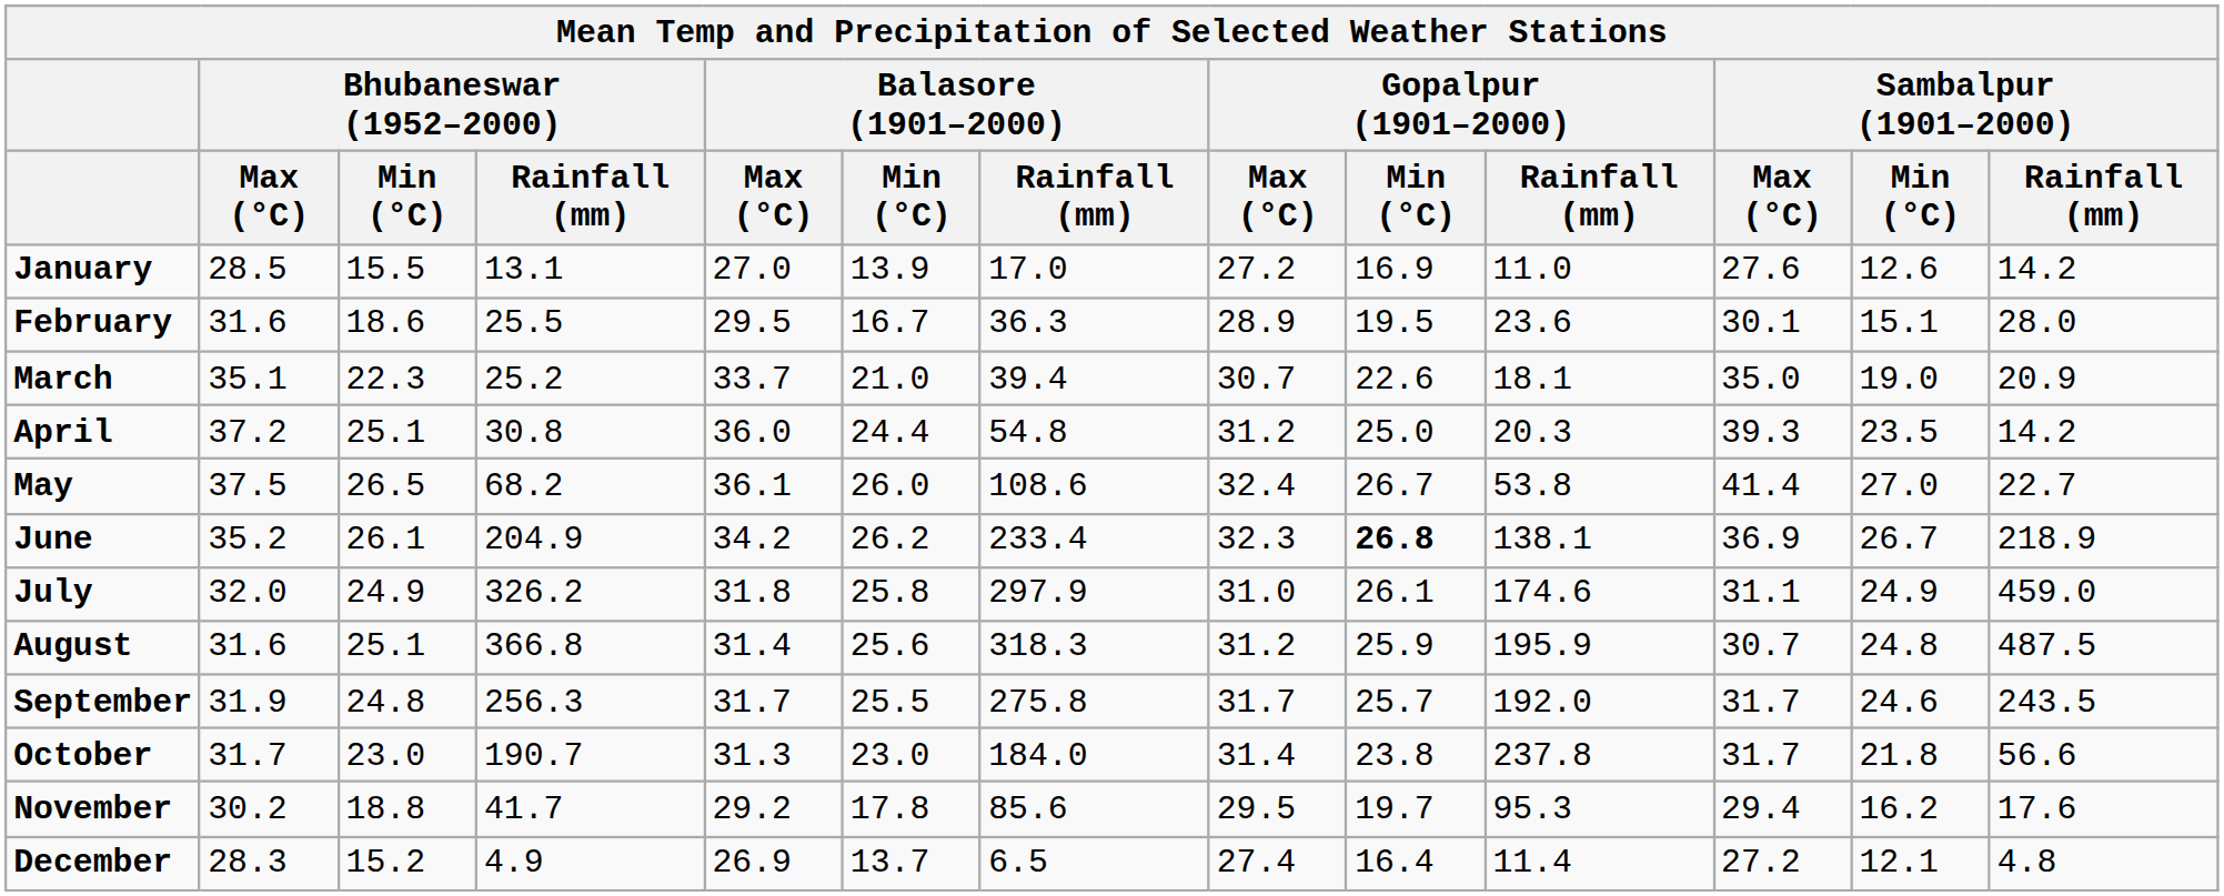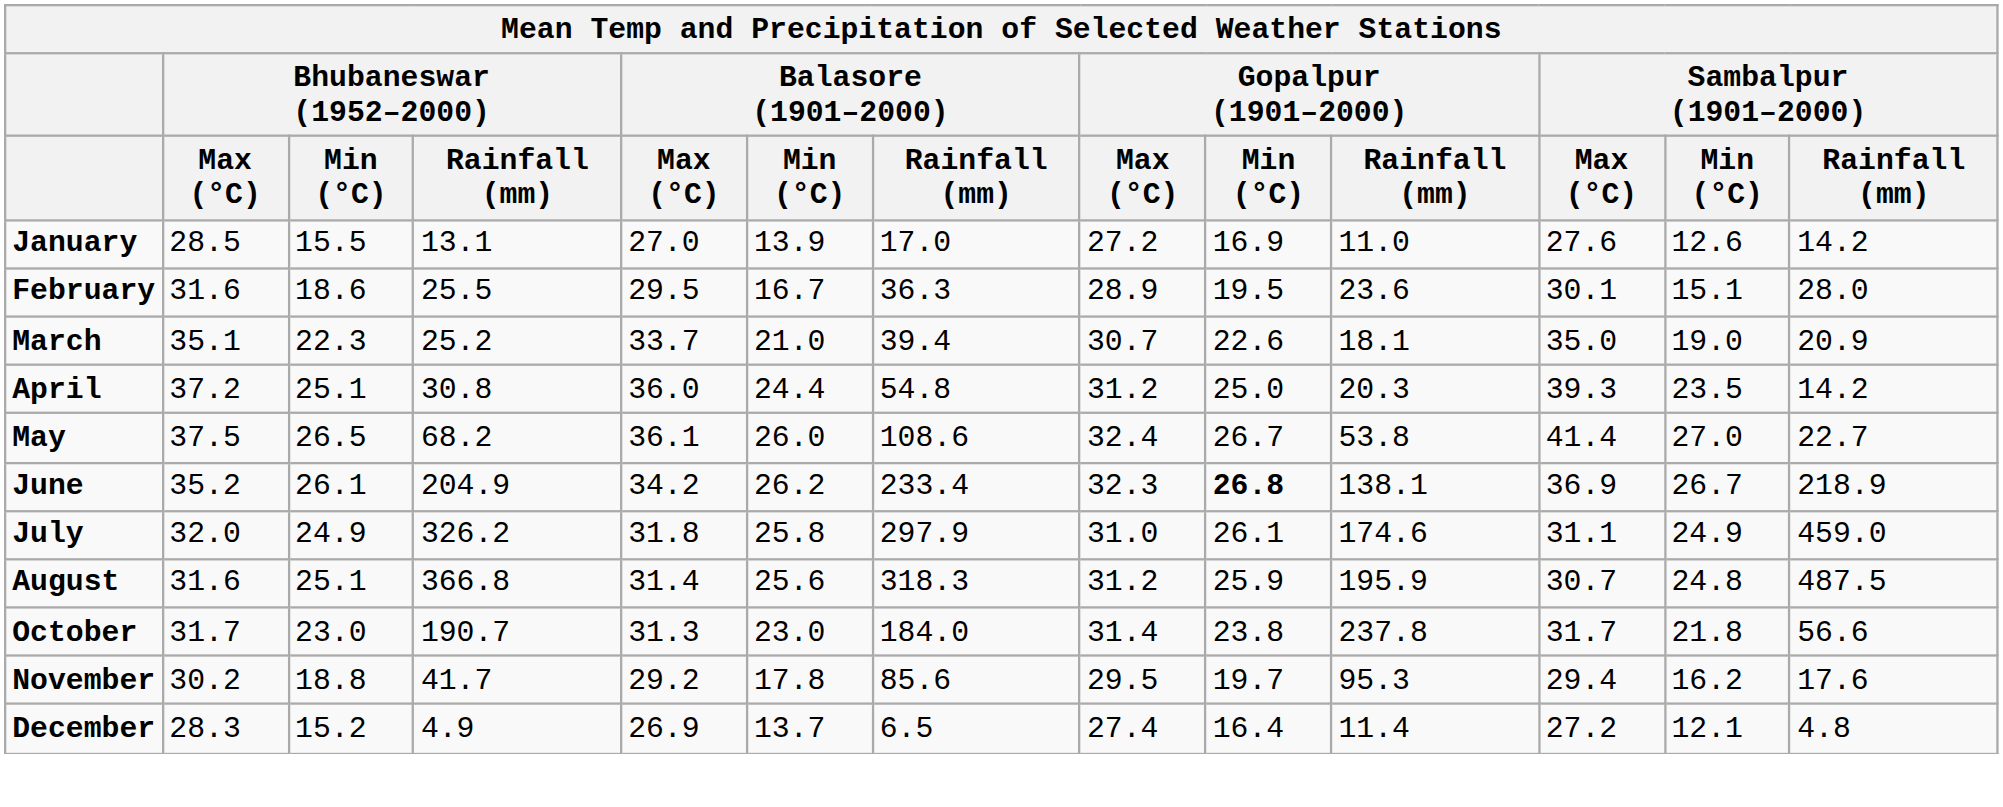 <table class="wikitable">
 <tr>
 <th colspan="13">Mean Temp and Precipitation of Selected Weather Stations</th>
 </tr>
 <tr>
 <th></th>
 <th colspan="3">Bhubaneswar<br>(1952–2000)</th>
 <th colspan="3">Balasore<br>(1901–2000)</th>
 <th colspan="3">Gopalpur<br>(1901–2000)</th>
 <th colspan="3">Sambalpur<br>(1901–2000)</th>
 </tr>
 <tr>
 <th></th>
 <th>Max (°C)</th>
 <th>Min (°C)</th>
 <th>Rainfall (mm)</th>
 <th>Max (°C)</th>
 <th>Min (°C)</th>
 <th>Rainfall (mm)</th>
 <th>Max (°C)</th>
 <th>Min (°C)</th>
 <th>Rainfall (mm)</th>
 <th>Max (°C)</th>
 <th>Min (°C)</th>
 <th>Rainfall (mm)</th>
 </tr>
 <tr>
 <td><strong>January</strong></td>
 <td>28.5</td>
 <td>15.5</td>
 <td>13.1</td>
 <td>27.0</td>
 <td>13.9</td>
 <td>17.0</td>
 <td>27.2</td>
 <td>16.9</td>
 <td>11.0</td>
 <td>27.6</td>
 <td>12.6</td>
 <td>14.2</td>
 </tr>
 <tr>
 <td><strong>February</strong></td>
 <td>31.6</td>
 <td>18.6</td>
 <td>25.5</td>
 <td>29.5</td>
 <td>16.7</td>
 <td>36.3</td>
 <td>28.9</td>
 <td>19.5</td>
 <td>23.6</td>
 <td>30.1</td>
 <td>15.1</td>
 <td>28.0</td>
 </tr>
 <tr>
 <td><strong>March</strong></td>
 <td>35.1</td>
 <td>22.3</td>
 <td>25.2</td>
 <td>33.7</td>
 <td>21.0</td>
 <td>39.4</td>
 <td>30.7</td>
 <td>22.6</td>
 <td>18.1</td>
 <td>35.0</td>
 <td>19.0</td>
 <td>20.9</td>
 </tr>
 <tr>
 <td><strong>April</strong></td>
 <td>37.2</td>
 <td>25.1</td>
 <td>30.8</td>
 <td>36.0</td>
 <td>24.4</td>
 <td>54.8</td>
 <td>31.2</td>
 <td>25.0</td>
 <td>20.3</td>
 <td>39.3</td>
 <td>23.5</td>
 <td>14.2</td>
 </tr>
 <tr>
 <td><strong>May</strong></td>
 <td>37.5</td>
 <td>26.5</td>
 <td>68.2</td>
 <td>36.1</td>
 <td>26.0</td>
 <td>108.6</td>
 <td>32.4</td>
 <td>26.7</td>
 <td>53.8</td>
 <td>41.4</td>
 <td>27.0</td>
 <td>22.7</td>
 </tr>
 <tr>
 <td><strong>June</strong></td>
 <td>35.2</td>
 <td>26.1</td>
 <td>204.9</td>
 <td>34.2</td>
 <td>26.2</td>
 <td>233.4</td>
 <td>32.3</td>
 <td><strong>26.8</strong></td>
 <td>138.1</td>
 <td>36.9</td>
 <td>26.7</td>
 <td>218.9</td>
 </tr>
 <tr>
 <td><strong>July</strong></td>
 <td>32.0</td>
 <td>24.9</td>
 <td>326.2</td>
 <td>31.8</td>
 <td>25.8</td>
 <td>297.9</td>
 <td>31.0</td>
 <td>26.1</td>
 <td>174.6</td>
 <td>31.1</td>
 <td>24.9</td>
 <td>459.0</td>
 </tr>
 <tr>
 <td><strong>August</strong></td>
 <td>31.6</td>
 <td>25.1</td>
 <td>366.8</td>
 <td>31.4</td>
 <td>25.6</td>
 <td>318.3</td>
 <td>31.2</td>
 <td>25.9</td>
 <td>195.9</td>
 <td>30.7</td>
 <td>24.8</td>
 <td>487.5</td>
 </tr>
 <tr>
-<td><strong>September</strong></td>
-<td>31.9</td>
-<td>24.8</td>
-<td>256.3</td>
-<td>31.7</td>
-<td>25.5</td>
-<td>275.8</td>
-<td>31.7</td>
-<td>25.7</td>
-<td>192.0</td>
-<td>31.7</td>
-<td>24.6</td>
-<td>243.5</td>
-</tr>
-<tr>
 <td><strong>October</strong></td>
 <td>31.7</td>
 <td>23.0</td>
 <td>190.7</td>
 <td>31.3</td>
 <td>23.0</td>
 <td>184.0</td>
 <td>31.4</td>
 <td>23.8</td>
 <td>237.8</td>
 <td>31.7</td>
 <td>21.8</td>
 <td>56.6</td>
 </tr>
 <tr>
 <td><strong>November</strong></td>
 <td>30.2</td>
 <td>18.8</td>
 <td>41.7</td>
 <td>29.2</td>
 <td>17.8</td>
 <td>85.6</td>
 <td>29.5</td>
 <td>19.7</td>
 <td>95.3</td>
 <td>29.4</td>
 <td>16.2</td>
 <td>17.6</td>
 </tr>
 <tr>
 <td><strong>December</strong></td>
 <td>28.3</td>
 <td>15.2</td>
 <td>4.9</td>
 <td>26.9</td>
 <td>13.7</td>
 <td>6.5</td>
 <td>27.4</td>
 <td>16.4</td>
 <td>11.4</td>
 <td>27.2</td>
 <td>12.1</td>
 <td>4.8</td>
 </tr>
 </table>
